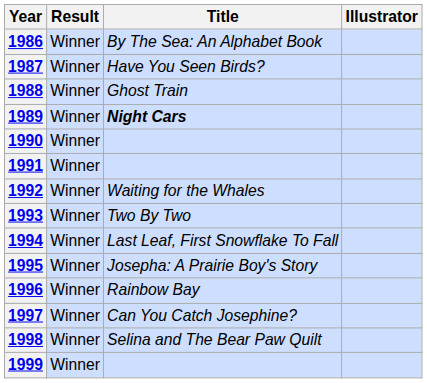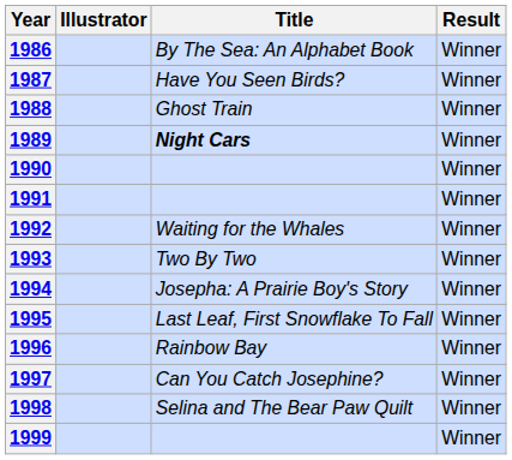 <table class="wikitable sortable mw-collapsible">
 <tr>
 <th>Year</th>
+<th>Illustrator</th>
+<th>Title</th>
 <th>Result</th>
-<th>Title</th>
-<th>Illustrator</th>
 </tr>
 <tr style="background:#cddeff">
 <th><a href='#'>1986</a></th>
+<td></td>
+<td><em>By The Sea: An Alphabet Book</em></td>
 <td>Winner</td>
-<td><em>By The Sea: An Alphabet Book</em></td>
-<td></td>
 </tr>
 <tr style="background:#cddeff">
 <th><a href='#'>1987</a></th>
+<td></td>
+<td><em>Have You Seen Birds?</em></td>
 <td>Winner</td>
-<td><em>Have You Seen Birds?</em></td>
-<td></td>
 </tr>
 <tr style="background:#cddeff">
 <th><a href='#'>1988</a></th>
+<td></td>
+<td><em>Ghost Train</em></td>
 <td>Winner</td>
-<td><em>Ghost Train</em></td>
-<td></td>
 </tr>
 <tr style="background:#cddeff">
 <th><a href='#'>1989</a></th>
+<td></td>
+<td><strong><em>Night Cars</em></strong></td>
 <td>Winner</td>
-<td><strong><em>Night Cars</em></strong></td>
-<td></td>
 </tr>
 <tr style="background:#cddeff">
 <th><a href='#'>1990</a></th>
+<td></td>
+<td><em></em></td>
 <td>Winner</td>
-<td><em></em></td>
-<td></td>
 </tr>
 <tr style="background:#cddeff">
 <th><a href='#'>1991</a></th>
+<td></td>
+<td><em></em></td>
 <td>Winner</td>
-<td><em></em></td>
-<td></td>
 </tr>
 <tr style="background:#cddeff">
 <th><a href='#'>1992</a></th>
+<td></td>
+<td><em>Waiting for the Whales</em></td>
 <td>Winner</td>
-<td><em>Waiting for the Whales</em></td>
-<td></td>
 </tr>
 <tr style="background:#cddeff">
 <th><a href='#'>1993</a></th>
+<td></td>
+<td><em>Two By Two</em></td>
 <td>Winner</td>
-<td><em>Two By Two</em></td>
-<td></td>
 </tr>
 <tr style="background:#cddeff">
 <th><a href='#'>1994</a></th>
+<td></td>
+<td><em>Josepha: A Prairie Boy's Story</em></td>
 <td>Winner</td>
-<td><em>Last Leaf, First Snowflake To Fall</em></td>
-<td></td>
 </tr>
 <tr style="background:#cddeff">
 <th><a href='#'>1995</a></th>
+<td></td>
+<td><em>Last Leaf, First Snowflake To Fall</em></td>
 <td>Winner</td>
-<td><em>Josepha: A Prairie Boy's Story</em></td>
-<td></td>
 </tr>
 <tr style="background:#cddeff">
 <th><a href='#'>1996</a></th>
+<td></td>
+<td><em>Rainbow Bay</em></td>
 <td>Winner</td>
-<td><em>Rainbow Bay</em></td>
-<td></td>
 </tr>
 <tr style="background:#cddeff">
 <th><a href='#'>1997</a></th>
+<td></td>
+<td><em>Can You Catch Josephine?</em></td>
 <td>Winner</td>
-<td><em>Can You Catch Josephine?</em></td>
-<td></td>
 </tr>
 <tr style="background:#cddeff">
 <th><a href='#'>1998</a></th>
+<td></td>
+<td><em>Selina and The Bear Paw Quilt</em></td>
 <td>Winner</td>
-<td><em>Selina and The Bear Paw Quilt</em></td>
-<td></td>
 </tr>
 <tr style="background:#cddeff">
 <th><a href='#'>1999</a></th>
+<td></td>
+<td><em></em></td>
 <td>Winner</td>
-<td><em></em></td>
-<td></td>
 </tr>
 </table>
